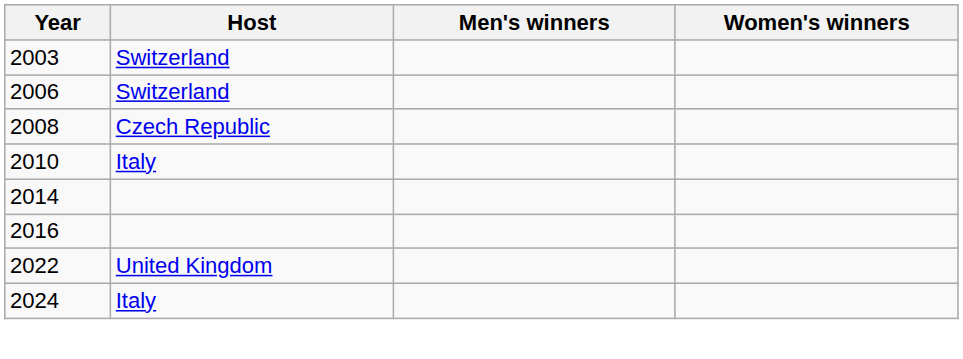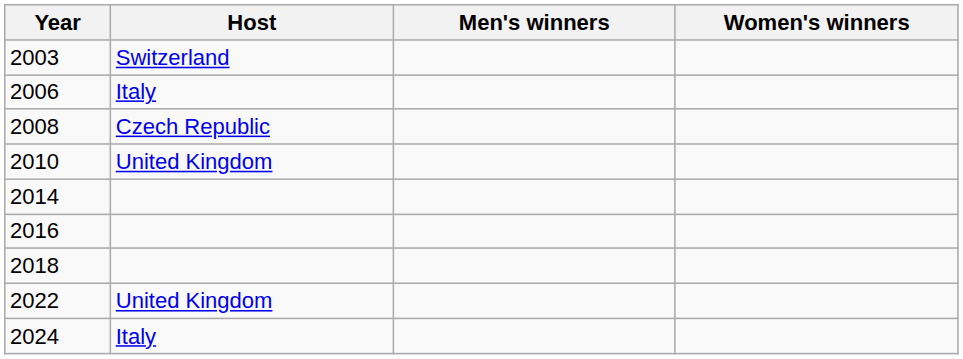 <table class="wikitable sortable" style="font-size:90%; width: 100%; text-align: left;">
 <tr>
 <th width=5%>Year</th>
 <th width=15%>Host</th>
 <th width=15%>Men's winners</th>
 <th width=15%>Women's winners</th>
 </tr>
 <tr>
 <td>2003</td>
 <td> <a href='#'>Switzerland</a></td>
 <td></td>
 <td></td>
 </tr>
 <tr>
 <td>2006</td>
-<td> <a href='#'>Switzerland</a></td>
+<td> <a href='#'>Italy</a></td>
 <td></td>
 <td></td>
 </tr>
 <tr>
 <td>2008</td>
 <td> <a href='#'>Czech Republic</a></td>
 <td></td>
 <td></td>
 </tr>
 <tr>
 <td>2010</td>
-<td> <a href='#'>Italy</a></td>
+<td> <a href='#'>United Kingdom</a></td>
 <td></td>
 <td></td>
 </tr>
 <tr>
 <td>2014</td>
 <td></td>
 <td></td>
 <td></td>
 </tr>
 <tr>
 <td>2016</td>
+<td></td>
+<td></td>
+<td></td>
+</tr>
+<tr>
+<td>2018</td>
 <td></td>
 <td></td>
 <td></td>
 </tr>
 <tr>
 <td>2022</td>
 <td> <a href='#'>United Kingdom</a></td>
 <td></td>
 <td></td>
 </tr>
 <tr>
 <td>2024</td>
 <td> <a href='#'>Italy</a></td>
 <td></td>
 <td></td>
 </tr>
 </table>
